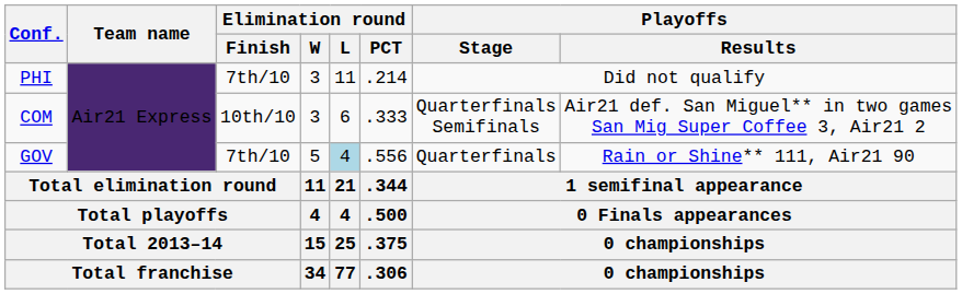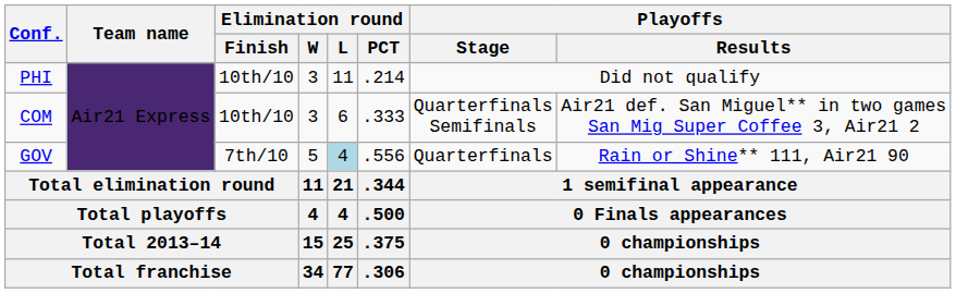 <table class=wikitable style="text-align:center;">
 <tr>
 <th rowspan=2><a href='#'>Conf.</a></th>
 <th rowspan=2>Team name</th>
 <th colspan=4>Elimination round</th>
 <th colspan=2>Playoffs</th>
 </tr>
 <tr>
 <th>Finish</th>
 <th>W</th>
 <th>L</th>
 <th>PCT</th>
 <th>Stage</th>
 <th>Results</th>
 </tr>
 <tr>
 <td><a href='#'>PHI</a></td>
 <td style="background:#492772;" rowspan="3"><span>Air21 Express</span></td>
-<td>7th/10</td>
+<td>10th/10</td>
 <td>3</td>
 <td>11</td>
 <td>.214</td>
 <td colspan=2>Did not qualify</td>
 </tr>
 <tr>
 <td><a href='#'>COM</a></td>
 <td>10th/10</td>
 <td>3</td>
 <td>6</td>
 <td>.333</td>
 <td>Quarterfinals <br>Semifinals</td>
 <td>Air21 def. San Miguel** in two games <br> <a href='#'>San Mig Super Coffee</a> 3, Air21 2</td>
 </tr>
 <tr>
 <td><a href='#'>GOV</a></td>
 <td>7th/10</td>
 <td>5</td>
 <td style="background: lightblue;">4</td>
 <td>.556</td>
 <td>Quarterfinals</td>
 <td><a href='#'>Rain or Shine</a>** 111, Air21 90</td>
 </tr>
 <tr>
 <th colspan=3>Total elimination round</th>
 <th>11</th>
 <th>21</th>
 <th>.344</th>
 <th colspan=2>1 semifinal appearance</th>
 </tr>
 <tr>
 <th colspan=3>Total playoffs</th>
 <th>4</th>
 <th>4</th>
 <th>.500</th>
 <th colspan=2>0 Finals appearances</th>
 </tr>
 <tr>
 <th colspan=3>Total 2013–14</th>
 <th>15</th>
 <th>25</th>
 <th>.375</th>
 <th colspan=2>0 championships</th>
 </tr>
 <tr>
 <th colspan=3>Total franchise</th>
 <th>34</th>
 <th>77</th>
 <th>.306</th>
 <th colspan=2>0 championships</th>
 </tr>
 </table>
